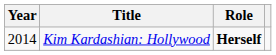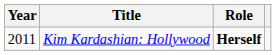 <table class="wikitable sortable">
 <tr>
 <th>Year</th>
 <th>Title</th>
 <th>Role</th>
 <th class="unsortable"></th>
 </tr>
 <tr>
-<td>2014</td>
+<td>2011</td>
 <td><em><a href='#'>Kim Kardashian: Hollywood</a></em></td>
 <td><strong>Herself</strong></td>
 <td></td>
 </tr>
 </table>
